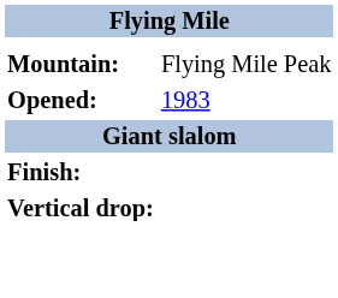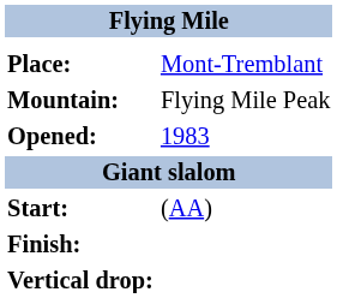 <table border=0 class="toccolours float-right" align="right" style="margin:0 0 0.5em 1em; font-size: 85%;">
 <tr>
 <th bgcolor=#b0c4de colspan=2 align="center">Flying Mile</th>
 </tr>
 <tr>
 <td align="center" colspan=2></td>
+</tr>
+<tr>
+<td><strong>Place:</strong></td>
+<td> <a href='#'>Mont-Tremblant</a></td>
 </tr>
 <tr>
 <td><strong>Mountain:</strong></td>
 <td>Flying Mile Peak</td>
 </tr>
 <tr>
 <td><strong>Opened:</strong></td>
 <td><a href='#'>1983</a></td>
 </tr>
 <tr>
 <th bgcolor=#b0c4de colspan=2 align="center">Giant slalom</th>
 </tr>
 <tr>
+<td><strong>Start:</strong></td>
+<td> (<a href='#'>AA</a>)</td>
+</tr>
+<tr>
 <td><strong>Finish:</strong></td>
 <td></td>
 </tr>
 <tr>
 <td><strong>Vertical drop:</strong></td>
 <td></td>
 </tr>
 </table>
